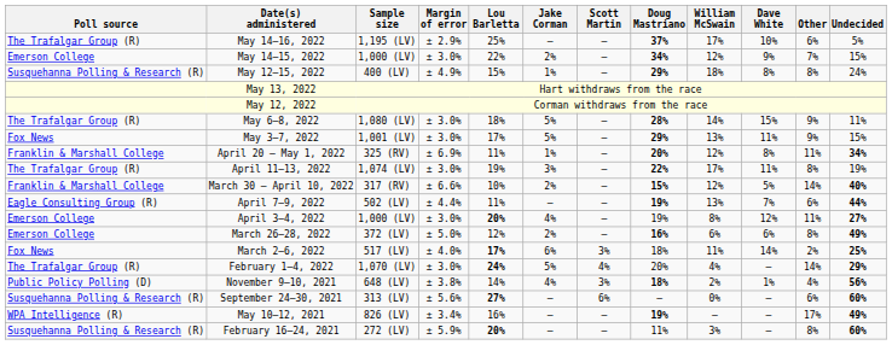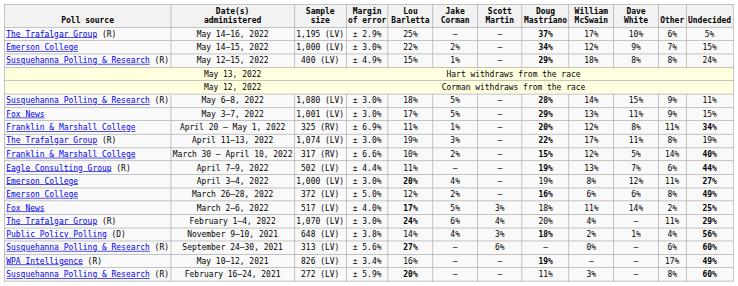 <table class="wikitable" style="font-size:90%;text-align:center;">
 <tr valign=bottom>
 <th>Poll source</th>
 <th>Date(s)<br>administered</th>
 <th>Sample<br>size</th>
 <th>Margin<br>of error</th>
 <th style="width:60px;">Lou<br>Barletta</th>
 <th style="width:60px;">Jake<br>Corman</th>
 <th style="width:60px;">Scott<br>Martin</th>
 <th style="width:60px;">Doug<br>Mastriano</th>
 <th style="width:60px;">William<br>McSwain</th>
 <th style="width:60px;">Dave<br>White</th>
 <th>Other</th>
 <th>Undecided</th>
 </tr>
 <tr>
 <td style="text-align:left;"><a href='#'>The Trafalgar Group</a> (R)</td>
 <td>May 14–16, 2022</td>
 <td>1,195 (LV)</td>
 <td>± 2.9%</td>
 <td>25%</td>
 <td>–</td>
 <td>–</td>
 <td><strong>37%</strong></td>
 <td>17%</td>
 <td>10%</td>
 <td>6%</td>
 <td>5%</td>
 </tr>
 <tr>
 <td style="text-align:left;"><a href='#'>Emerson College</a></td>
 <td>May 14–15, 2022</td>
 <td>1,000 (LV)</td>
 <td>± 3.0%</td>
 <td>22%</td>
 <td>2%</td>
 <td>–</td>
 <td><strong>34%</strong></td>
 <td>12%</td>
 <td>9%</td>
 <td>7%</td>
 <td>15%</td>
 </tr>
 <tr>
 <td style="text-align:left;"><a href='#'>Susquehanna Polling & Research</a> (R)</td>
 <td>May 12–15, 2022</td>
 <td>400 (LV)</td>
 <td>± 4.9%</td>
 <td>15%</td>
 <td>1%</td>
 <td>–</td>
 <td><strong>29%</strong></td>
 <td>18%</td>
 <td>8%</td>
 <td>8%</td>
 <td>24%</td>
 </tr>
 <tr>
 <td style="border-right-style:hidden; background:lightyellow;"></td>
 <td style="border-right-style:hidden; background:lightyellow;">May 13, 2022</td>
 <td colspan="17" style="background:lightyellow;">Hart withdraws from the race</td>
 </tr>
 <tr>
 <td style="border-right-style:hidden; background:lightyellow;"></td>
 <td style="border-right-style:hidden; background:lightyellow;">May 12, 2022</td>
 <td colspan="17" style="background:lightyellow;">Corman withdraws from the race</td>
 </tr>
 <tr>
-<td style="text-align:left;"><a href='#'>The Trafalgar Group</a> (R)</td>
+<td style="text-align:left;"><a href='#'>Susquehanna Polling & Research</a> (R)</td>
 <td>May 6–8, 2022</td>
 <td>1,080 (LV)</td>
 <td>± 3.0%</td>
 <td>18%</td>
 <td>5%</td>
 <td>–</td>
 <td><strong>28%</strong></td>
 <td>14%</td>
 <td>15%</td>
 <td>9%</td>
 <td>11%</td>
 </tr>
 <tr>
 <td style="text-align:left;"><a href='#'>Fox News</a></td>
 <td>May 3–7, 2022</td>
 <td>1,001 (LV)</td>
 <td>± 3.0%</td>
 <td>17%</td>
 <td>5%</td>
 <td>–</td>
 <td><strong>29%</strong></td>
 <td>13%</td>
 <td>11%</td>
 <td>9%</td>
 <td>15%</td>
 </tr>
 <tr>
 <td style="text-align:left;"><a href='#'>Franklin & Marshall College</a></td>
 <td>April 20 – May 1, 2022</td>
 <td>325 (RV)</td>
 <td>± 6.9%</td>
 <td>11%</td>
 <td>1%</td>
 <td>–</td>
 <td><strong>20%</strong></td>
 <td>12%</td>
 <td>8%</td>
 <td>11%</td>
 <td><strong>34%</strong></td>
 </tr>
 <tr>
 <td style="text-align:left;"><a href='#'>The Trafalgar Group</a> (R)</td>
 <td>April 11–13, 2022</td>
 <td>1,074 (LV)</td>
 <td>± 3.0%</td>
 <td>19%</td>
 <td>3%</td>
 <td>–</td>
 <td><strong>22%</strong></td>
 <td>17%</td>
 <td>11%</td>
 <td>8%</td>
 <td>19%</td>
 </tr>
 <tr>
 <td style="text-align:left;"><a href='#'>Franklin & Marshall College</a></td>
 <td>March 30 – April 10, 2022</td>
 <td>317 (RV)</td>
 <td>± 6.6%</td>
 <td>10%</td>
 <td>2%</td>
 <td>–</td>
 <td><strong>15%</strong></td>
 <td>12%</td>
 <td>5%</td>
 <td>14%</td>
 <td><strong>40%</strong></td>
 </tr>
 <tr>
 <td style="text-align:left;"><a href='#'>Eagle Consulting Group</a> (R)</td>
 <td>April 7–9, 2022</td>
 <td>502 (LV)</td>
 <td>± 4.4%</td>
 <td>11%</td>
 <td>–</td>
 <td>–</td>
 <td><strong>19%</strong></td>
 <td>13%</td>
 <td>7%</td>
 <td>6%</td>
 <td><strong>44%</strong></td>
 </tr>
 <tr>
 <td style="text-align:left;"><a href='#'>Emerson College</a></td>
 <td>April 3–4, 2022</td>
 <td>1,000 (LV)</td>
 <td>± 3.0%</td>
 <td><strong>20%</strong></td>
 <td>4%</td>
 <td>–</td>
 <td>19%</td>
 <td>8%</td>
 <td>12%</td>
 <td>11%</td>
 <td><strong>27%</strong></td>
 </tr>
 <tr>
 <td style="text-align:left;"><a href='#'>Emerson College</a></td>
 <td>March 26–28, 2022</td>
 <td>372 (LV)</td>
 <td>± 5.0%</td>
 <td>12%</td>
 <td>2%</td>
 <td>–</td>
 <td><strong>16%</strong></td>
 <td>6%</td>
 <td>6%</td>
 <td>8%</td>
 <td><strong>49%</strong></td>
 </tr>
 <tr>
 <td style="text-align:left;"><a href='#'>Fox News</a></td>
 <td>March 2–6, 2022</td>
 <td>517 (LV)</td>
 <td>± 4.0%</td>
 <td><strong>17%</strong></td>
-<td>6%</td>
+<td>5%</td>
 <td>3%</td>
 <td>18%</td>
 <td>11%</td>
 <td>14%</td>
 <td>2%</td>
 <td><strong>25%</strong></td>
 </tr>
 <tr>
 <td style="text-align:left;"><a href='#'>The Trafalgar Group</a> (R)</td>
 <td>February 1–4, 2022</td>
 <td>1,070 (LV)</td>
 <td>± 3.0%</td>
 <td><strong>24%</strong></td>
-<td>5%</td>
+<td>6%</td>
 <td>4%</td>
 <td>20%</td>
 <td>4%</td>
 <td>–</td>
-<td>14%</td>
+<td>11%</td>
 <td><strong>29%</strong></td>
 </tr>
 <tr>
 <td style="text-align:left;"><a href='#'>Public Policy Polling</a> (D)</td>
 <td>November 9–10, 2021</td>
 <td>648 (LV)</td>
 <td>± 3.8%</td>
 <td>14%</td>
 <td>4%</td>
 <td>3%</td>
 <td><strong>18%</strong></td>
 <td>2%</td>
 <td>1%</td>
 <td>4%</td>
 <td><strong>56%</strong></td>
 </tr>
 <tr>
 <td style="text-align:left;"><a href='#'>Susquehanna Polling & Research</a> (R)</td>
 <td>September 24–30, 2021</td>
 <td>313 (LV)</td>
 <td>± 5.6%</td>
 <td><strong>27%</strong></td>
 <td>–</td>
 <td>6%</td>
 <td>–</td>
 <td>0%</td>
 <td>–</td>
 <td>6%</td>
 <td><strong>60%</strong></td>
 </tr>
 <tr>
 <td style="text-align:left;"><a href='#'>WPA Intelligence</a> (R)</td>
 <td>May 10–12, 2021</td>
 <td>826 (LV)</td>
 <td>± 3.4%</td>
 <td>16%</td>
 <td>–</td>
 <td>–</td>
 <td><strong>19%</strong></td>
 <td>–</td>
 <td>–</td>
 <td>17%</td>
 <td><strong>49%</strong></td>
 </tr>
 <tr>
 <td style="text-align:left;"><a href='#'>Susquehanna Polling & Research</a> (R)</td>
 <td>February 16–24, 2021</td>
 <td>272 (LV)</td>
 <td>± 5.9%</td>
 <td><strong>20%</strong></td>
 <td>–</td>
 <td>–</td>
 <td>11%</td>
 <td>3%</td>
 <td>–</td>
 <td>8%</td>
 <td><strong>60%</strong></td>
 </tr>
 </table>
